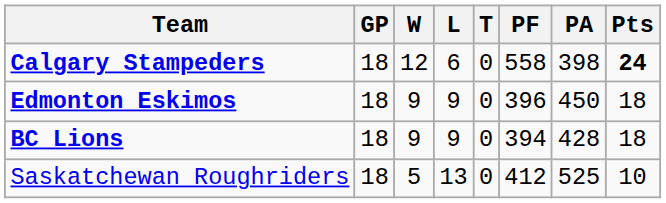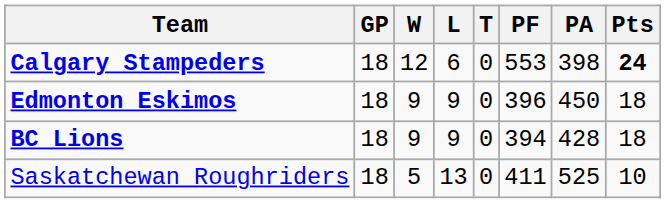 <table class="wikitable" style="float:left; margin-right:1em">
 <tr>
 <th>Team</th>
 <th>GP</th>
 <th>W</th>
 <th>L</th>
 <th>T</th>
 <th>PF</th>
 <th>PA</th>
 <th>Pts</th>
 </tr>
 <tr align="center">
 <td align="left"><strong><a href='#'>Calgary Stampeders</a></strong></td>
 <td>18</td>
 <td>12</td>
 <td>6</td>
 <td>0</td>
-<td>558</td>
+<td>553</td>
 <td>398</td>
 <td><strong>24</strong></td>
 </tr>
 <tr align="center">
 <td align="left"><strong><a href='#'>Edmonton Eskimos</a></strong></td>
 <td>18</td>
 <td>9</td>
 <td>9</td>
 <td>0</td>
 <td>396</td>
 <td>450</td>
 <td>18</td>
 </tr>
 <tr align="center">
 <td align="left"><strong><a href='#'>BC Lions</a></strong></td>
 <td>18</td>
 <td>9</td>
 <td>9</td>
 <td>0</td>
 <td>394</td>
 <td>428</td>
 <td>18</td>
 </tr>
 <tr align="center">
 <td align="left"><a href='#'>Saskatchewan Roughriders</a></td>
 <td>18</td>
 <td>5</td>
 <td>13</td>
 <td>0</td>
-<td>412</td>
+<td>411</td>
 <td>525</td>
 <td>10</td>
 </tr>
 </table>
